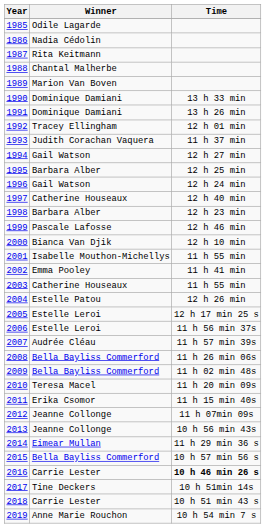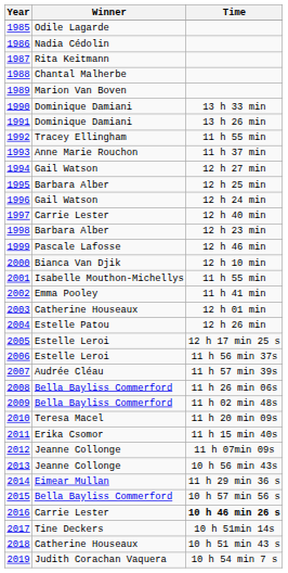 <table class="wikitable">
 <tr>
 <th>Year</th>
 <th>Winner</th>
 <th>Time</th>
 </tr>
 <tr>
 </tr>
 <tr>
 <td style="text-align:center;"><a href='#'>1985</a></td>
 <td style="text-align:left;"> Odile Lagarde</td>
 <td style="text-align:center;"></td>
 </tr>
 <tr>
 <td style="text-align:center;"><a href='#'>1986</a></td>
 <td style="text-align:left;"> Nadia Cédolin</td>
 <td style="text-align:center;"></td>
 </tr>
 <tr>
 <td style="text-align:center;"><a href='#'>1987</a></td>
 <td style="text-align:left;"> Rita Keitmann</td>
 <td style="text-align:center;"></td>
 </tr>
 <tr>
 <td style="text-align:center;"><a href='#'>1988</a></td>
 <td style="text-align:left;"> Chantal Malherbe</td>
 <td style="text-align:center;"></td>
 </tr>
 <tr>
 <td style="text-align:center;"><a href='#'>1989</a></td>
 <td style="text-align:left;"> Marion Van Boven</td>
 <td style="text-align:center;"></td>
 </tr>
 <tr>
 <td style="text-align:center;"><a href='#'>1990</a></td>
 <td style="text-align:left;"> Dominique Damiani</td>
 <td style="text-align:center;">13 h 33 min</td>
 </tr>
 <tr>
 <td style="text-align:center;"><a href='#'>1991</a></td>
 <td style="text-align:left;"> Dominique Damiani</td>
 <td style="text-align:center;">13 h 26 min</td>
 </tr>
 <tr>
 <td style="text-align:center;"><a href='#'>1992</a></td>
 <td style="text-align:left;"> Tracey Ellingham</td>
-<td style="text-align:center;">12 h 01 min</td>
+<td style="text-align:center;">11 h 55 min</td>
 </tr>
 <tr>
 <td style="text-align:center;"><a href='#'>1993</a></td>
-<td style="text-align:left;"> Judith Corachan Vaquera</td>
+<td style="text-align:left;"> Anne Marie Rouchon</td>
 <td style="text-align:center;">11 h 37 min</td>
 </tr>
 <tr>
 <td style="text-align:center;"><a href='#'>1994</a></td>
 <td style="text-align:left;"> Gail Watson</td>
 <td style="text-align:center;">12 h 27 min</td>
 </tr>
 <tr>
 <td style="text-align:center;"><a href='#'>1995</a></td>
 <td style="text-align:left;"> Barbara Alber</td>
 <td style="text-align:center;">12 h 25 min</td>
 </tr>
 <tr>
 <td style="text-align:center;"><a href='#'>1996</a></td>
 <td style="text-align:left;"> Gail Watson</td>
 <td style="text-align:center;">12 h 24 min</td>
 </tr>
 <tr>
 <td style="text-align:center;"><a href='#'>1997</a></td>
-<td style="text-align:left;"> Catherine Houseaux</td>
+<td style="text-align:left;"> Carrie Lester</td>
 <td style="text-align:center;">12 h 40 min</td>
 </tr>
 <tr>
 <td style="text-align:center;"><a href='#'>1998</a></td>
 <td style="text-align:left;"> Barbara Alber</td>
 <td style="text-align:center;">12 h 23 min</td>
 </tr>
 <tr>
 <td style="text-align:center;"><a href='#'>1999</a></td>
 <td style="text-align:left;"> Pascale Lafosse</td>
 <td style="text-align:center;">12 h 46 min</td>
 </tr>
 <tr>
 <td style="text-align:center;"><a href='#'>2000</a></td>
 <td style="text-align:left;"> Bianca Van Djik</td>
 <td style="text-align:center;">12 h 10 min</td>
 </tr>
 <tr>
 <td style="text-align:center;"><a href='#'>2001</a></td>
 <td style="text-align:left;"> Isabelle Mouthon-Michellys</td>
 <td style="text-align:center;">11 h 55 min</td>
 </tr>
 <tr>
 <td style="text-align:center;"><a href='#'>2002</a></td>
 <td style="text-align:left;"> Emma Pooley</td>
 <td style="text-align:center;">11 h 41 min</td>
 </tr>
 <tr>
 <td style="text-align:center;"><a href='#'>2003</a></td>
 <td style="text-align:left;"> Catherine Houseaux</td>
-<td style="text-align:center;">11 h 55 min</td>
+<td style="text-align:center;">12 h 01 min</td>
 </tr>
 <tr>
 <td style="text-align:center;"><a href='#'>2004</a></td>
 <td style="text-align:left;"> Estelle Patou</td>
 <td style="text-align:center;">12 h 26 min</td>
 </tr>
 <tr>
 <td style="text-align:center;"><a href='#'>2005</a></td>
 <td style="text-align:left;"> Estelle Leroi</td>
 <td style="text-align:center;">12 h 17 min 25 s</td>
 </tr>
 <tr>
 <td style="text-align:center;"><a href='#'>2006</a></td>
 <td style="text-align:left;"> Estelle Leroi</td>
 <td style="text-align:center;">11 h 56 min 37s</td>
 </tr>
 <tr>
 <td style="text-align:center;"><a href='#'>2007</a></td>
 <td style="text-align:left;"> Audrée Cléau</td>
 <td style="text-align:center;">11 h 57 min 39s</td>
 </tr>
 <tr>
 <td style="text-align:center;"><a href='#'>2008</a></td>
 <td style="text-align:left;"> <a href='#'>Bella Bayliss Commerford</a></td>
 <td style="text-align:center;">11 h 26 min 06s</td>
 </tr>
 <tr>
 <td style="text-align:center;"><a href='#'>2009</a></td>
 <td style="text-align:left;"> <a href='#'>Bella Bayliss Commerford</a></td>
 <td style="text-align:center;">11 h 02 min 48s</td>
 </tr>
 <tr>
 <td style="text-align:center;"><a href='#'>2010</a></td>
 <td style="text-align:left;"> Teresa Macel</td>
 <td style="text-align:center;">11 h 20 min 09s</td>
 </tr>
 <tr>
 <td style="text-align:center;"><a href='#'>2011</a></td>
 <td style="text-align:left;"> Erika Csomor</td>
 <td style="text-align:center;">11 h 15 min 40s</td>
 </tr>
 <tr>
 <td style="text-align:center;"><a href='#'>2012</a></td>
 <td style="text-align:left;"> Jeanne Collonge</td>
 <td style="text-align:center;">11 h 07min 09s</td>
 </tr>
 <tr>
 <td style="text-align:center;"><a href='#'>2013</a></td>
 <td style="text-align:left;"> Jeanne Collonge</td>
 <td style="text-align:center;">10 h 56 min 43s</td>
 </tr>
 <tr>
 <td style="text-align:center;"><a href='#'>2014</a></td>
 <td style="text-align:left;"> <a href='#'>Eimear Mullan</a></td>
 <td style="text-align:center;">11 h 29 min 36 s</td>
 </tr>
 <tr>
 <td style="text-align:center;"><a href='#'>2015</a></td>
 <td style="text-align:left;"> <a href='#'>Bella Bayliss Commerford</a></td>
 <td style="text-align:center;">10 h 57 min 56 s</td>
 </tr>
 <tr>
 <td style="text-align:center;"><a href='#'>2016</a></td>
 <td style="text-align:left;"> Carrie Lester</td>
 <td style="text-align:center;"><strong>10 h 46 min 26 s</strong></td>
 </tr>
 <tr>
 <td style="text-align:center;"><a href='#'>2017</a></td>
 <td style="text-align:left;"> Tine Deckers</td>
 <td style="text-align:center;">10 h 51min 14s</td>
 </tr>
 <tr>
 <td style="text-align:center;"><a href='#'>2018</a></td>
-<td style="text-align:left;"> Carrie Lester</td>
+<td style="text-align:left;"> Catherine Houseaux</td>
 <td style="text-align:center;">10 h 51 min 43 s</td>
 </tr>
 <tr>
 <td style="text-align:center;"><a href='#'>2019</a></td>
-<td style="text-align:left;"> Anne Marie Rouchon</td>
+<td style="text-align:left;"> Judith Corachan Vaquera</td>
 <td style="text-align:center;">10 h 54 min 7 s</td>
 </tr>
 </table>
